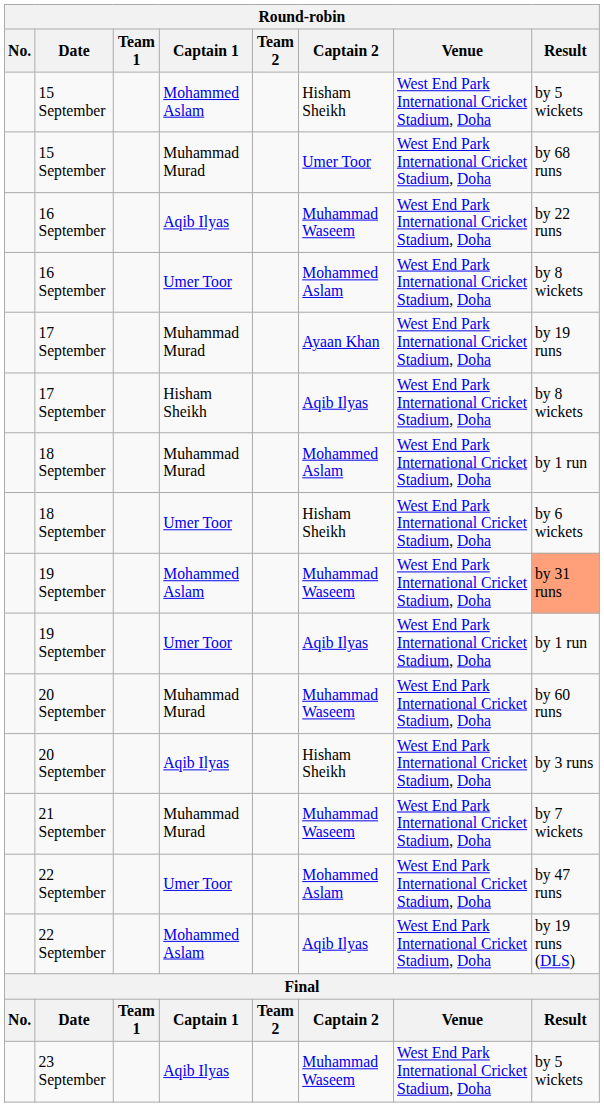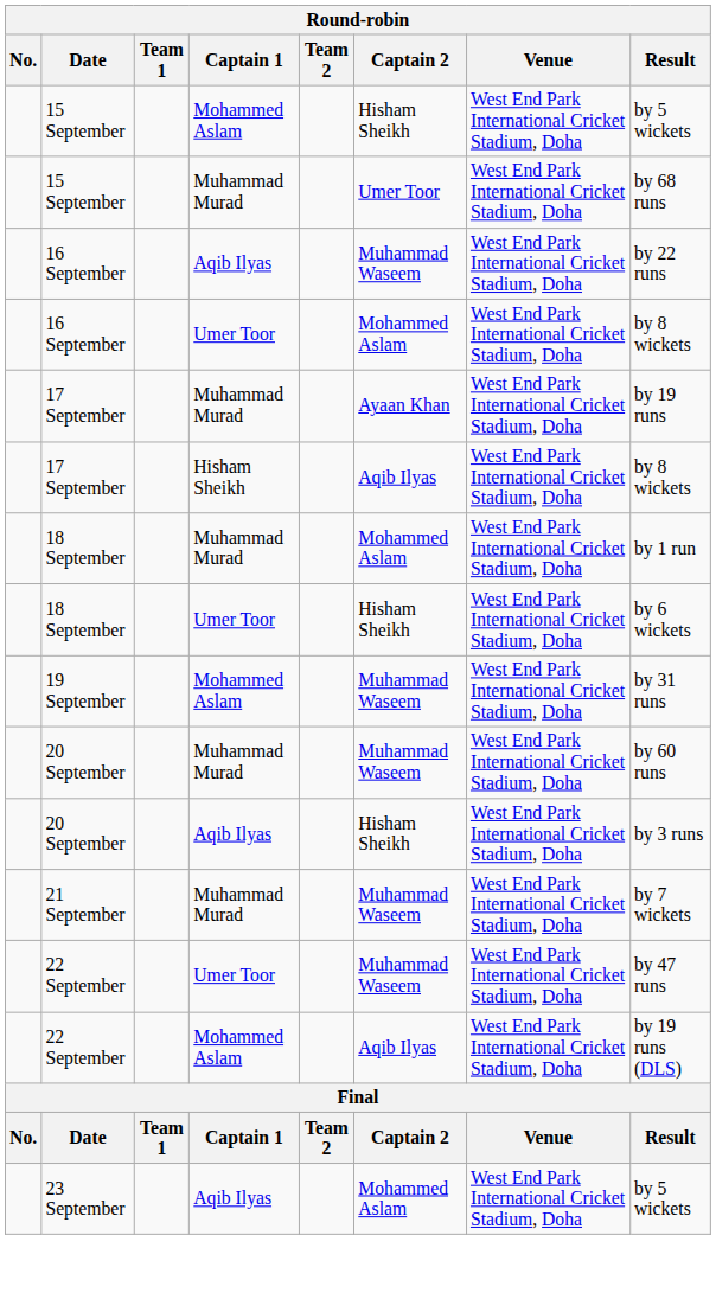 <table class="wikitable">
 <tr>
 <th colspan="8">Round-robin</th>
 </tr>
 <tr>
 <th>No.</th>
 <th>Date</th>
 <th>Team 1</th>
 <th>Captain 1</th>
 <th>Team 2</th>
 <th>Captain 2</th>
 <th>Venue</th>
 <th>Result</th>
 </tr>
 <tr>
 <td></td>
 <td>15 September</td>
 <td></td>
 <td><a href='#'>Mohammed Aslam</a></td>
 <td></td>
 <td>Hisham Sheikh</td>
 <td><a href='#'>West End Park International Cricket Stadium</a>, <a href='#'>Doha</a></td>
 <td> by 5 wickets</td>
 </tr>
 <tr>
 <td></td>
 <td>15 September</td>
 <td></td>
 <td>Muhammad Murad</td>
 <td></td>
 <td><a href='#'>Umer Toor</a></td>
 <td><a href='#'>West End Park International Cricket Stadium</a>, <a href='#'>Doha</a></td>
 <td> by 68 runs</td>
 </tr>
 <tr>
 <td></td>
 <td>16 September</td>
 <td></td>
 <td><a href='#'>Aqib Ilyas</a></td>
 <td></td>
 <td><a href='#'>Muhammad Waseem</a></td>
 <td><a href='#'>West End Park International Cricket Stadium</a>, <a href='#'>Doha</a></td>
 <td> by 22 runs</td>
 </tr>
 <tr>
 <td></td>
 <td>16 September</td>
 <td></td>
 <td><a href='#'>Umer Toor</a></td>
 <td></td>
 <td><a href='#'>Mohammed Aslam</a></td>
 <td><a href='#'>West End Park International Cricket Stadium</a>, <a href='#'>Doha</a></td>
 <td> by 8 wickets</td>
 </tr>
 <tr>
 <td></td>
 <td>17 September</td>
 <td></td>
 <td>Muhammad Murad</td>
 <td></td>
 <td><a href='#'>Ayaan Khan</a></td>
 <td><a href='#'>West End Park International Cricket Stadium</a>, <a href='#'>Doha</a></td>
 <td> by 19 runs</td>
 </tr>
 <tr>
 <td></td>
 <td>17 September</td>
 <td></td>
 <td>Hisham Sheikh</td>
 <td></td>
 <td><a href='#'>Aqib Ilyas</a></td>
 <td><a href='#'>West End Park International Cricket Stadium</a>, <a href='#'>Doha</a></td>
 <td> by 8 wickets</td>
 </tr>
 <tr>
 <td></td>
 <td>18 September</td>
 <td></td>
 <td>Muhammad Murad</td>
 <td></td>
 <td><a href='#'>Mohammed Aslam</a></td>
 <td><a href='#'>West End Park International Cricket Stadium</a>, <a href='#'>Doha</a></td>
 <td> by 1 run</td>
 </tr>
 <tr>
 <td></td>
 <td>18 September</td>
 <td></td>
 <td><a href='#'>Umer Toor</a></td>
 <td></td>
 <td>Hisham Sheikh</td>
 <td><a href='#'>West End Park International Cricket Stadium</a>, <a href='#'>Doha</a></td>
 <td> by 6 wickets</td>
 </tr>
 <tr>
 <td></td>
 <td>19 September</td>
 <td></td>
 <td><a href='#'>Mohammed Aslam</a></td>
 <td></td>
 <td><a href='#'>Muhammad Waseem</a></td>
 <td><a href='#'>West End Park International Cricket Stadium</a>, <a href='#'>Doha</a></td>
-<td style="background: lightsalmon;"> by 31 runs</td>
-</tr>
-<tr>
-<td></td>
-<td>19 September</td>
-<td></td>
-<td><a href='#'>Umer Toor</a></td>
-<td></td>
-<td><a href='#'>Aqib Ilyas</a></td>
-<td><a href='#'>West End Park International Cricket Stadium</a>, <a href='#'>Doha</a></td>
-<td> by 1 run</td>
+<td> by 31 runs</td>
 </tr>
 <tr>
 <td></td>
 <td>20 September</td>
 <td></td>
 <td>Muhammad Murad</td>
 <td></td>
 <td><a href='#'>Muhammad Waseem</a></td>
 <td><a href='#'>West End Park International Cricket Stadium</a>, <a href='#'>Doha</a></td>
 <td> by 60 runs</td>
 </tr>
 <tr>
 <td></td>
 <td>20 September</td>
 <td></td>
 <td><a href='#'>Aqib Ilyas</a></td>
 <td></td>
 <td>Hisham Sheikh</td>
 <td><a href='#'>West End Park International Cricket Stadium</a>, <a href='#'>Doha</a></td>
 <td> by 3 runs</td>
 </tr>
 <tr>
 <td></td>
 <td>21 September</td>
 <td></td>
 <td>Muhammad Murad</td>
 <td></td>
 <td><a href='#'>Muhammad Waseem</a></td>
 <td><a href='#'>West End Park International Cricket Stadium</a>, <a href='#'>Doha</a></td>
 <td> by 7 wickets</td>
 </tr>
 <tr>
 <td></td>
 <td>22 September</td>
 <td></td>
 <td><a href='#'>Umer Toor</a></td>
 <td></td>
-<td><a href='#'>Mohammed Aslam</a></td>
+<td><a href='#'>Muhammad Waseem</a></td>
 <td><a href='#'>West End Park International Cricket Stadium</a>, <a href='#'>Doha</a></td>
 <td> by 47 runs</td>
 </tr>
 <tr>
 <td></td>
 <td>22 September</td>
 <td></td>
 <td><a href='#'>Mohammed Aslam</a></td>
 <td></td>
 <td><a href='#'>Aqib Ilyas</a></td>
 <td><a href='#'>West End Park International Cricket Stadium</a>, <a href='#'>Doha</a></td>
 <td> by 19 runs (<a href='#'>DLS</a>)</td>
 </tr>
 <tr>
 <th colspan="8">Final</th>
 </tr>
 <tr>
 <th>No.</th>
 <th>Date</th>
 <th>Team 1</th>
 <th>Captain 1</th>
 <th>Team 2</th>
 <th>Captain 2</th>
 <th>Venue</th>
 <th>Result</th>
 </tr>
 <tr>
 <td></td>
 <td>23 September</td>
 <td></td>
 <td><a href='#'>Aqib Ilyas</a></td>
 <td></td>
-<td><a href='#'>Muhammad Waseem</a></td>
+<td><a href='#'>Mohammed Aslam</a></td>
 <td><a href='#'>West End Park International Cricket Stadium</a>, <a href='#'>Doha</a></td>
 <td> by 5 wickets</td>
 </tr>
 </table>
